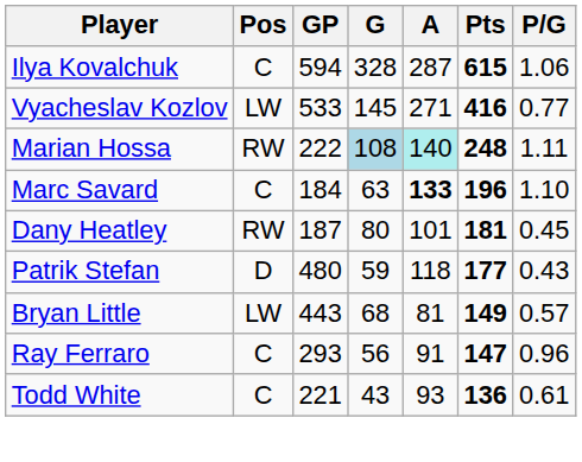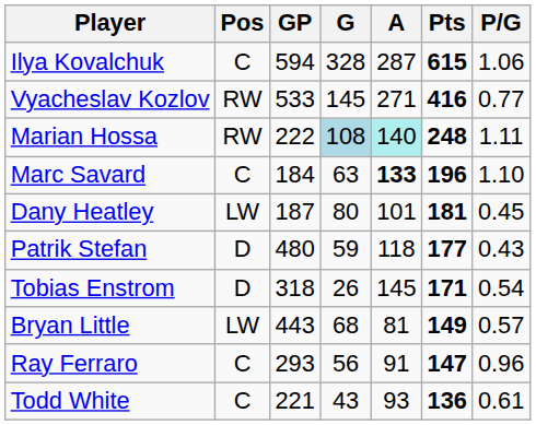 <table class="wikitable" style="text-align:center;">
 <tr>
 <th>Player</th>
 <th>Pos</th>
 <th>GP</th>
 <th>G</th>
 <th>A</th>
 <th>Pts</th>
 <th>P/G</th>
 </tr>
 <tr>
 <td align="left"><a href='#'>Ilya Kovalchuk</a></td>
 <td>C</td>
 <td>594</td>
 <td>328</td>
 <td>287</td>
 <td><strong>615</strong></td>
 <td>1.06</td>
 </tr>
 <tr>
 <td align="left"><a href='#'>Vyacheslav Kozlov</a></td>
-<td>LW</td>
+<td>RW</td>
 <td>533</td>
 <td>145</td>
 <td>271</td>
 <td><strong>416</strong></td>
 <td>0.77</td>
 </tr>
 <tr>
 <td align="left"><a href='#'>Marian Hossa</a></td>
 <td>RW</td>
 <td>222</td>
 <td style="background: lightblue;">108</td>
 <td style="background: paleturquoise;">140</td>
 <td><strong>248</strong></td>
 <td>1.11</td>
 </tr>
 <tr>
 <td align="left"><a href='#'>Marc Savard</a></td>
 <td>C</td>
 <td>184</td>
 <td>63</td>
 <td><strong>133</strong></td>
 <td><strong>196</strong></td>
 <td>1.10</td>
 </tr>
 <tr>
 <td align="left"><a href='#'>Dany Heatley</a></td>
-<td>RW</td>
+<td>LW</td>
 <td>187</td>
 <td>80</td>
 <td>101</td>
 <td><strong>181</strong></td>
 <td>0.45</td>
 </tr>
 <tr>
 <td align="left"><a href='#'>Patrik Stefan</a></td>
 <td>D</td>
 <td>480</td>
 <td>59</td>
 <td>118</td>
 <td><strong>177</strong></td>
 <td>0.43</td>
+</tr>
+<tr>
+<td align="left"><a href='#'>Tobias Enstrom</a></td>
+<td>D</td>
+<td>318</td>
+<td>26</td>
+<td>145</td>
+<td><strong>171</strong></td>
+<td>0.54</td>
 </tr>
 <tr>
 <td align="left"><a href='#'>Bryan Little</a></td>
 <td>LW</td>
 <td>443</td>
 <td>68</td>
 <td>81</td>
 <td><strong>149</strong></td>
 <td>0.57</td>
 </tr>
 <tr>
 <td align="left"><a href='#'>Ray Ferraro</a></td>
 <td>C</td>
 <td>293</td>
 <td>56</td>
 <td>91</td>
 <td><strong>147</strong></td>
 <td>0.96</td>
 </tr>
 <tr>
 <td align="left"><a href='#'>Todd White</a></td>
 <td>C</td>
 <td>221</td>
 <td>43</td>
 <td>93</td>
 <td><strong>136</strong></td>
 <td>0.61</td>
 </tr>
 </table>
